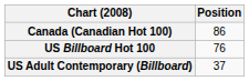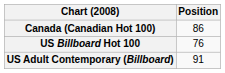 <table class="wikitable sortable plainrowheaders" style="text-align:center">
 <tr>
 <th scope="col">Chart (2008)</th>
 <th scope="col">Position</th>
 </tr>
 <tr>
 <th scope="row">Canada (Canadian Hot 100)</th>
 <td>86</td>
 </tr>
 <tr>
 <th scope="row">US <em>Billboard</em> Hot 100</th>
 <td>76</td>
 </tr>
 <tr>
 <th scope="row">US Adult Contemporary (<em>Billboard</em>)</th>
-<td>37</td>
+<td>91</td>
 </tr>
 </table>
